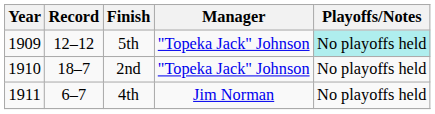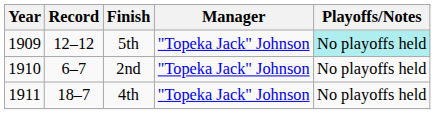 <table class="wikitable" style="text-align:center">
 <tr align=center>
 <th>Year</th>
 <th>Record</th>
 <th>Finish</th>
 <th>Manager</th>
 <th>Playoffs/Notes</th>
 </tr>
 <tr align=center>
 <td>1909</td>
 <td>12–12</td>
 <td>5th</td>
 <td><a href='#'>"Topeka Jack" Johnson</a></td>
 <td style="background: paleturquoise;">No playoffs held</td>
 </tr>
 <tr align=center>
 <td>1910</td>
-<td>18–7</td>
+<td>6–7</td>
 <td>2nd</td>
 <td><a href='#'>"Topeka Jack" Johnson</a></td>
 <td>No playoffs held</td>
 </tr>
 <tr align=center>
 <td>1911</td>
-<td>6–7</td>
+<td>18–7</td>
 <td>4th</td>
-<td><a href='#'>Jim Norman</a></td>
+<td><a href='#'>"Topeka Jack" Johnson</a></td>
 <td>No playoffs held</td>
 </tr>
 <tr align=center>
 </tr>
 </table>
